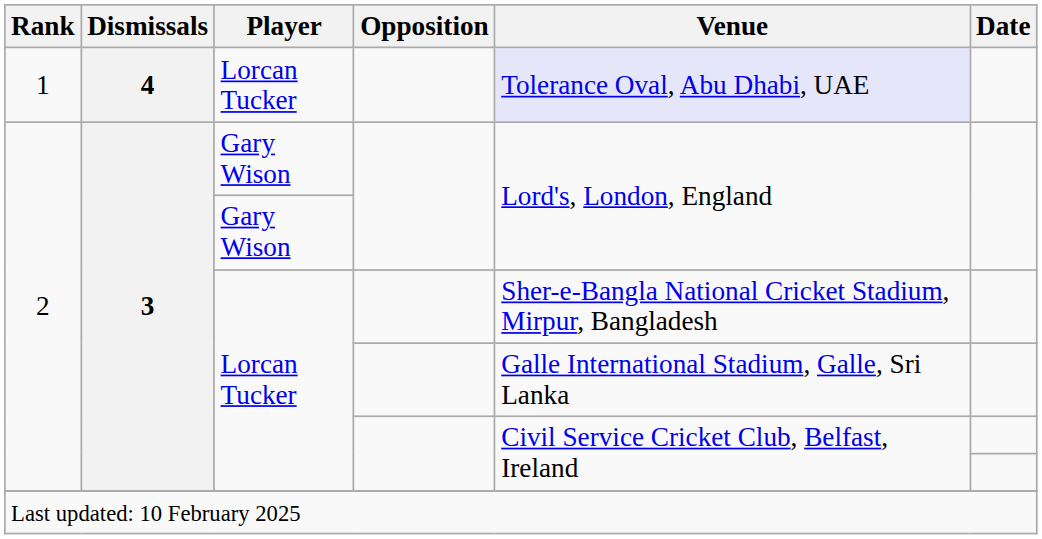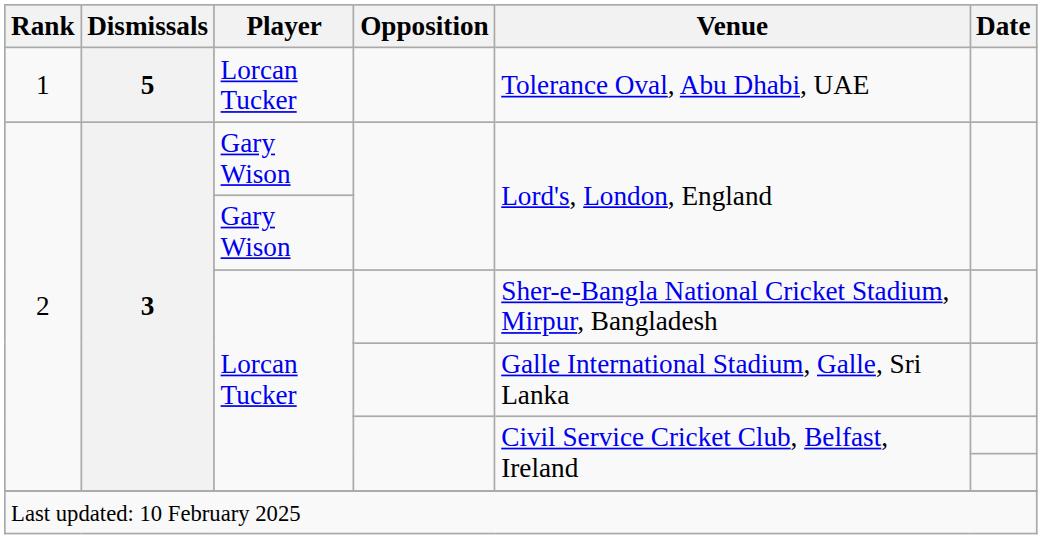 <table class="wikitable plainrowheaders sortable">
 <tr>
 <th scope=col>Rank</th>
 <th scope=col>Dismissals</th>
 <th scope=col>Player</th>
 <th scope=col>Opposition</th>
 <th scope=col>Venue</th>
 <th scope=col>Date</th>
 </tr>
 <tr>
 <td align=center>1</td>
-<th scope=row style=text-align:center;>4</th>
+<th scope=row style=text-align:center;>5</th>
 <td><a href='#'>Lorcan Tucker</a></td>
 <td></td>
-<td style="background: lavender;"><a href='#'>Tolerance Oval</a>, <a href='#'>Abu Dhabi</a>, UAE</td>
+<td><a href='#'>Tolerance Oval</a>, <a href='#'>Abu Dhabi</a>, UAE</td>
 <td></td>
 </tr>
 <tr>
 <td align=center rowspan=6>2</td>
 <th scope=row style=text-align:center; rowspan=6>3</th>
 <td><a href='#'>Gary Wison</a></td>
 <td rowspan=2></td>
 <td rowspan=2><a href='#'>Lord's</a>, <a href='#'>London</a>, England</td>
 <td rowspan=2></td>
 </tr>
 <tr>
 <td><a href='#'>Gary Wison</a></td>
 </tr>
 <tr>
 <td rowspan=4><a href='#'>Lorcan Tucker</a></td>
 <td></td>
 <td><a href='#'>Sher-e-Bangla National Cricket Stadium</a>, <a href='#'>Mirpur</a>, Bangladesh</td>
 <td></td>
 </tr>
 <tr>
 <td></td>
 <td><a href='#'>Galle International Stadium</a>, <a href='#'>Galle</a>, Sri Lanka</td>
 <td></td>
 </tr>
 <tr>
 <td rowspan=2></td>
 <td rowspan=2><a href='#'>Civil Service Cricket Club</a>, <a href='#'>Belfast</a>, Ireland</td>
 <td></td>
 </tr>
 <tr>
 <td></td>
 </tr>
 <tr>
 </tr>
 <tr class=sortbottom>
 <td colspan=6><small>Last updated: 10 February 2025</small></td>
 </tr>
 </table>
